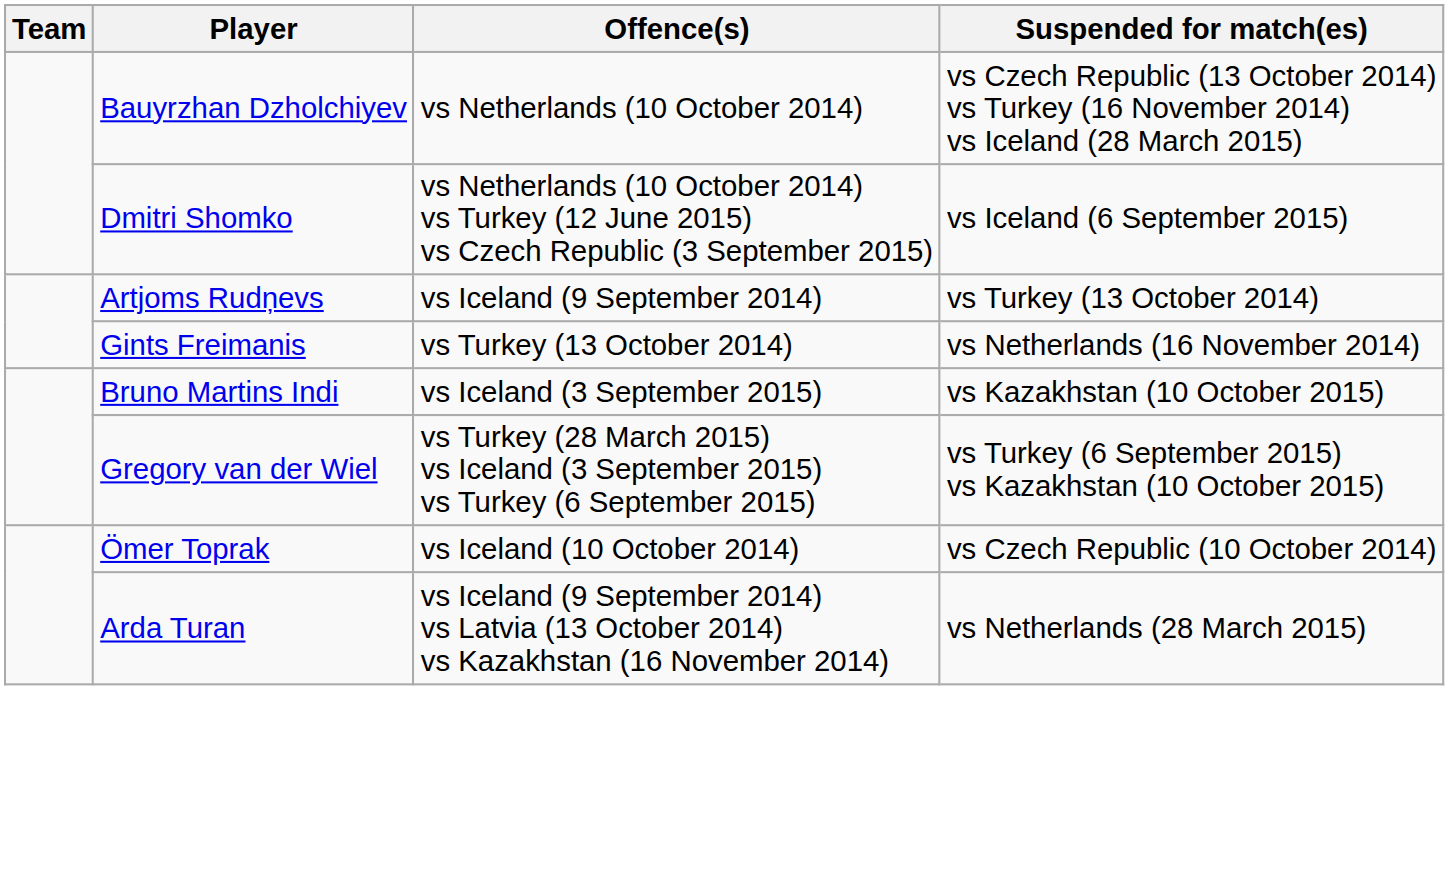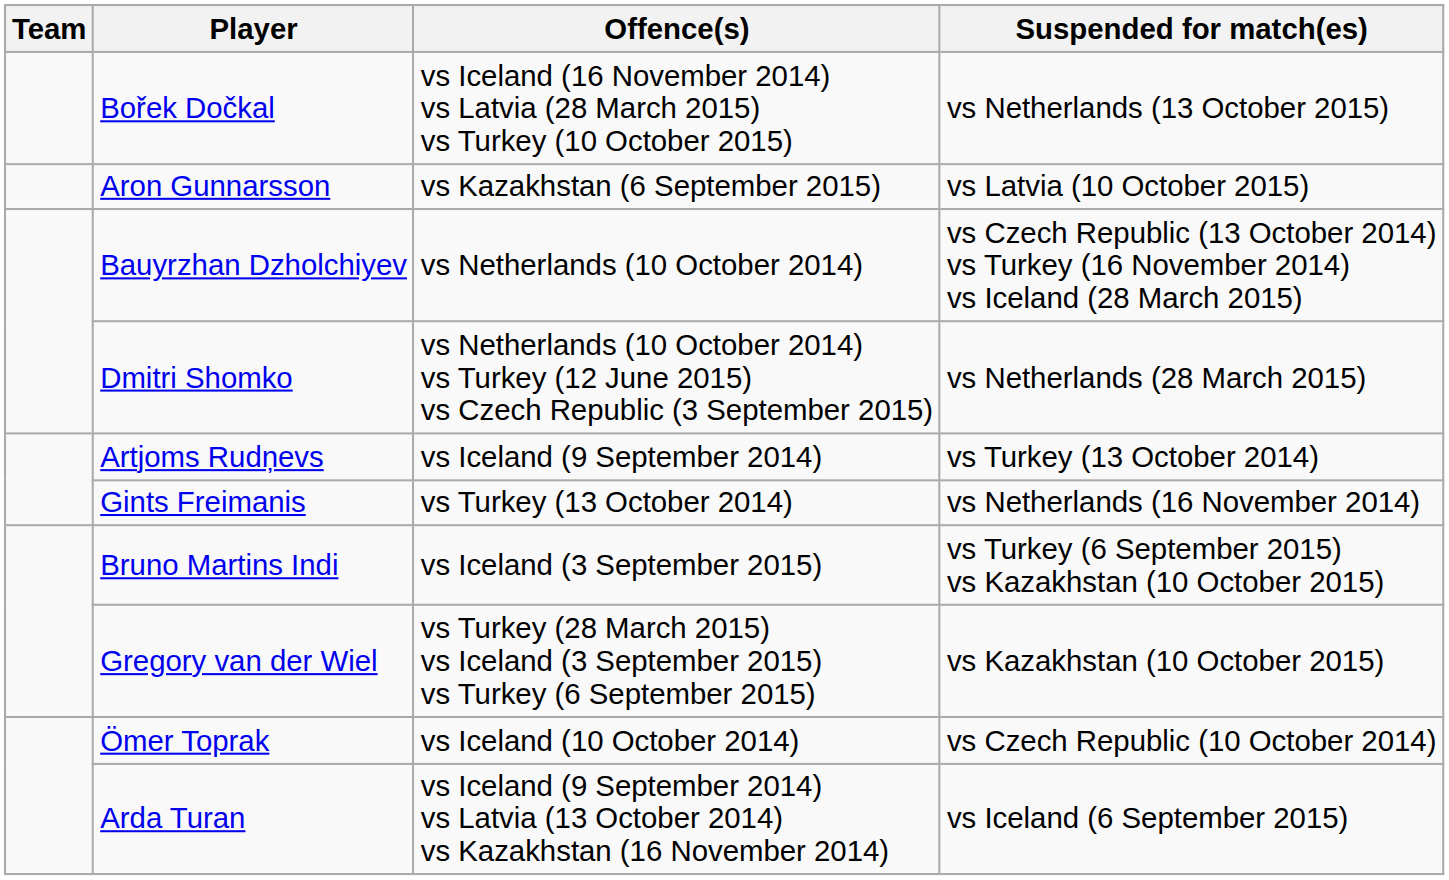 <table class="wikitable" style="font-size:90%">
 <tr>
 <th>Team</th>
 <th>Player</th>
 <th>Offence(s)</th>
 <th>Suspended for match(es)</th>
+</tr>
+<tr>
+<td></td>
+<td><a href='#'>Bořek Dočkal</a></td>
+<td> vs Iceland (16 November 2014)<br> vs Latvia (28 March 2015)<br> vs Turkey (10 October 2015)</td>
+<td>vs Netherlands (13 October 2015)</td>
+</tr>
+<tr>
+<td></td>
+<td><a href='#'>Aron Gunnarsson</a></td>
+<td> vs Kazakhstan (6 September 2015)</td>
+<td>vs Latvia (10 October 2015)</td>
 </tr>
 <tr>
 <td rowspan=2></td>
 <td><a href='#'>Bauyrzhan Dzholchiyev</a></td>
 <td> vs Netherlands (10 October 2014)</td>
 <td>vs Czech Republic (13 October 2014)<br>vs Turkey (16 November 2014)<br>vs Iceland (28 March 2015)</td>
 </tr>
 <tr>
 <td><a href='#'>Dmitri Shomko</a></td>
 <td> vs Netherlands (10 October 2014)<br> vs Turkey (12 June 2015)<br> vs Czech Republic (3 September 2015)</td>
-<td>vs Iceland (6 September 2015)</td>
+<td>vs Netherlands (28 March 2015)</td>
 </tr>
 <tr>
 <td rowspan=2></td>
 <td><a href='#'>Artjoms Rudņevs</a></td>
 <td> vs Iceland (9 September 2014)</td>
 <td>vs Turkey (13 October 2014)</td>
 </tr>
 <tr>
 <td><a href='#'>Gints Freimanis</a></td>
 <td> vs Turkey (13 October 2014)</td>
 <td>vs Netherlands (16 November 2014)</td>
 </tr>
 <tr>
 <td rowspan=2></td>
 <td><a href='#'>Bruno Martins Indi</a></td>
 <td> vs Iceland (3 September 2015)</td>
-<td>vs Kazakhstan (10 October 2015)</td>
+<td>vs Turkey (6 September 2015)<br>vs Kazakhstan (10 October 2015)</td>
 </tr>
 <tr>
 <td><a href='#'>Gregory van der Wiel</a></td>
 <td> vs Turkey (28 March 2015)<br> vs Iceland (3 September 2015)<br> vs Turkey (6 September 2015)</td>
-<td>vs Turkey (6 September 2015)<br>vs Kazakhstan (10 October 2015)</td>
+<td>vs Kazakhstan (10 October 2015)</td>
 </tr>
 <tr>
 <td rowspan=2></td>
 <td><a href='#'>Ömer Toprak</a></td>
 <td> vs Iceland (10 October 2014)</td>
 <td>vs Czech Republic (10 October 2014)</td>
 </tr>
 <tr>
 <td><a href='#'>Arda Turan</a></td>
 <td> vs Iceland (9 September 2014)<br> vs Latvia (13 October 2014)<br> vs Kazakhstan (16 November 2014)</td>
-<td>vs Netherlands (28 March 2015)</td>
+<td>vs Iceland (6 September 2015)</td>
 </tr>
 </table>
